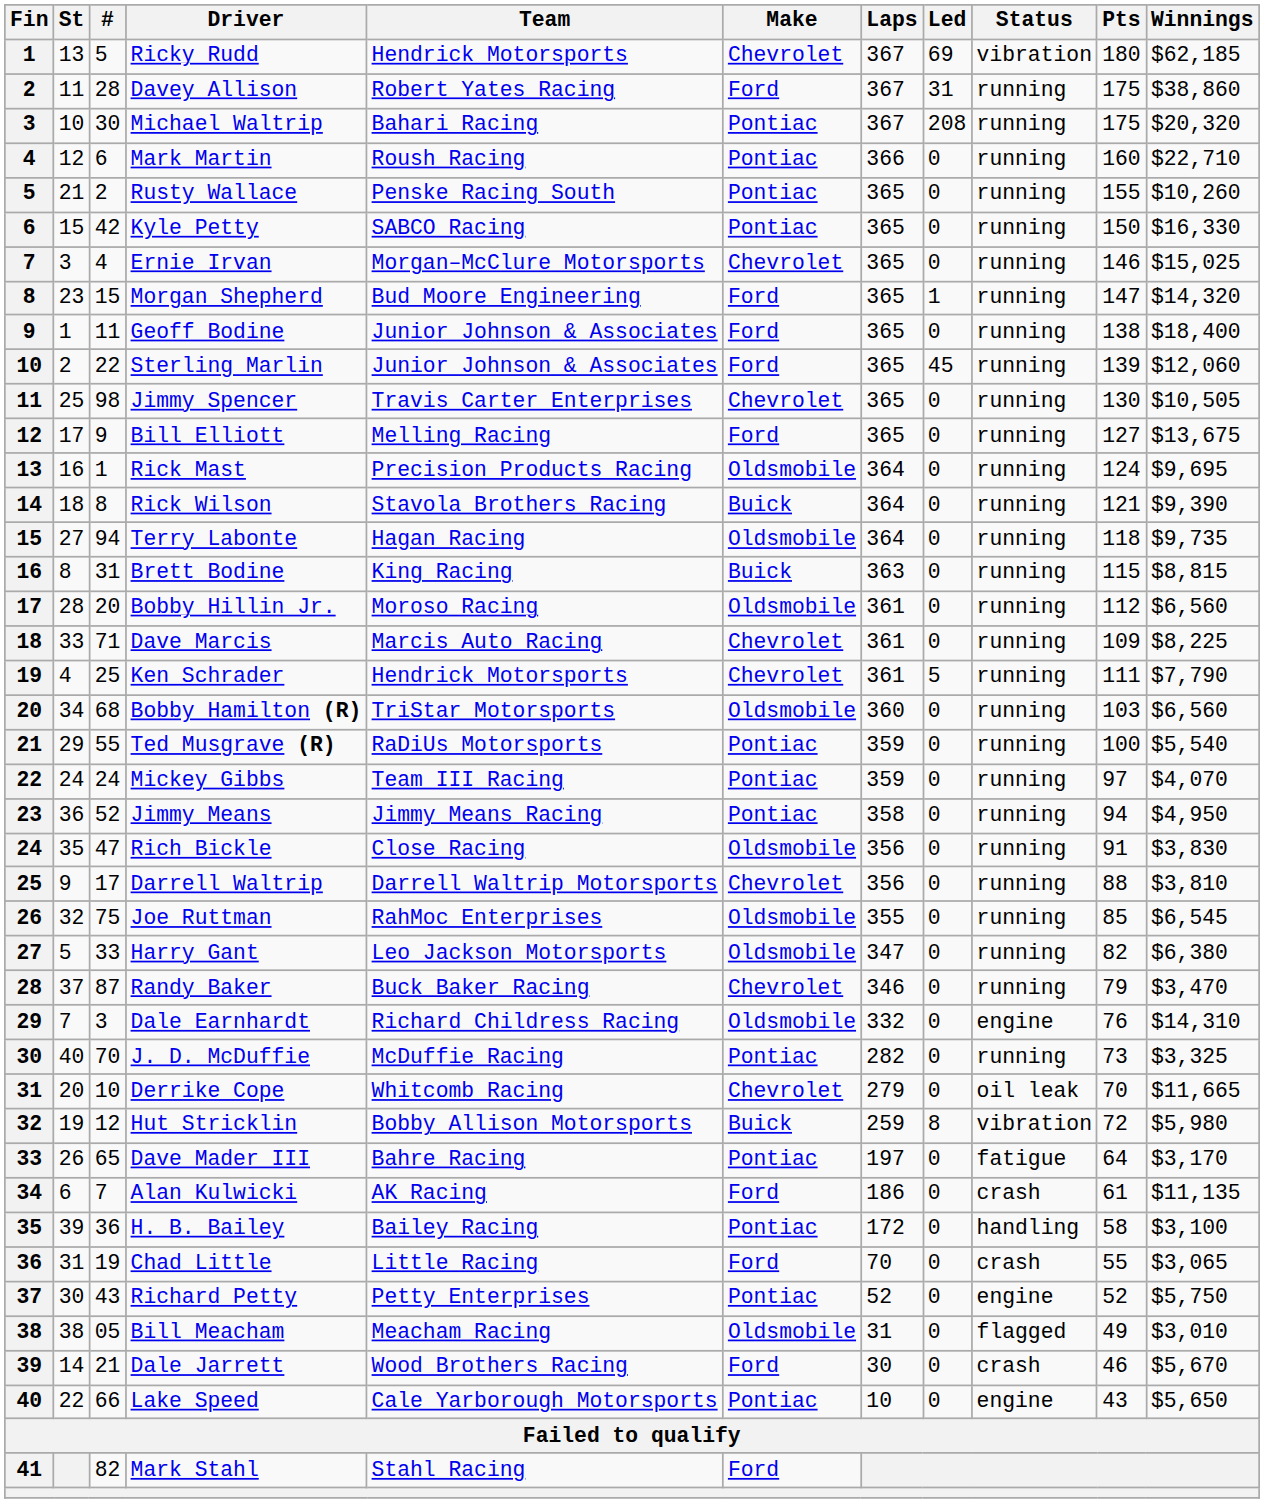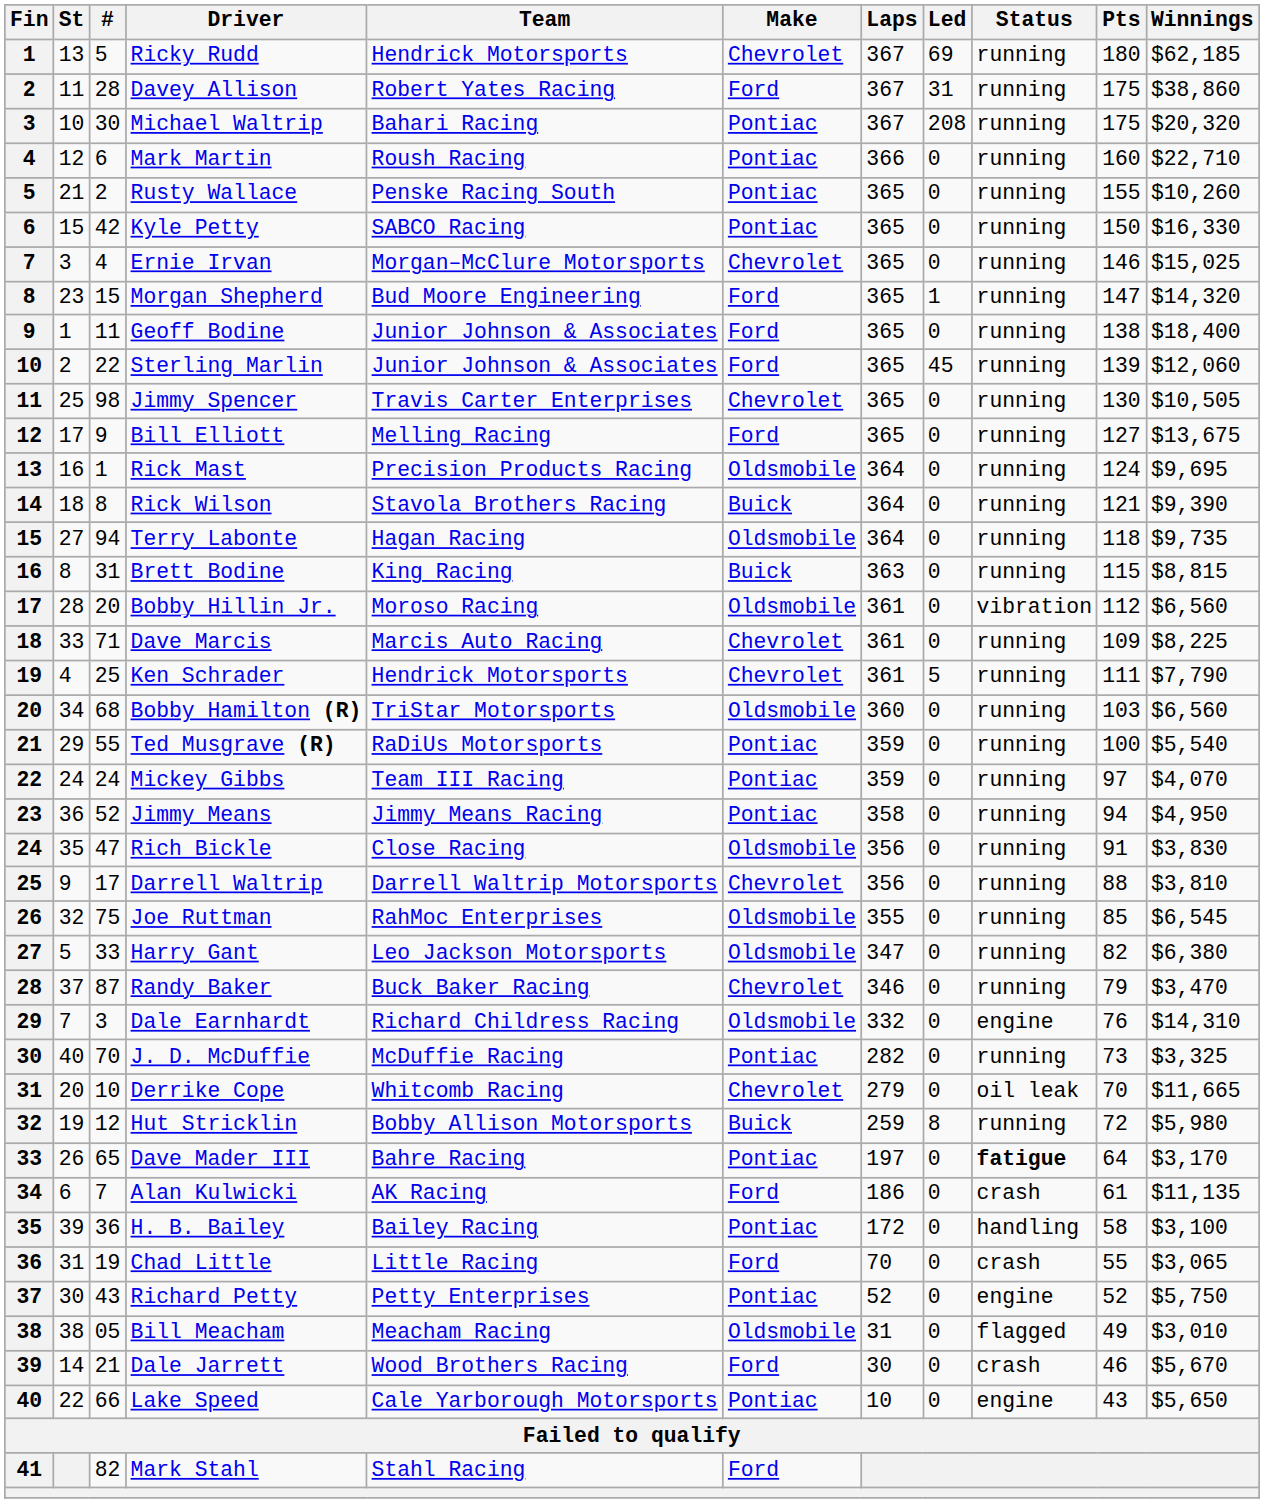 <table class="wikitable" style="font-size:95%">
 <tr>
 <th>Fin</th>
 <th>St</th>
 <th>#</th>
 <th>Driver</th>
 <th>Team</th>
 <th>Make</th>
 <th>Laps</th>
 <th>Led</th>
 <th>Status</th>
 <th>Pts</th>
 <th>Winnings</th>
 </tr>
 <tr>
 <th>1</th>
 <td>13</td>
 <td>5</td>
 <td><a href='#'>Ricky Rudd</a></td>
 <td><a href='#'>Hendrick Motorsports</a></td>
 <td><a href='#'>Chevrolet</a></td>
 <td>367</td>
 <td>69</td>
-<td>vibration</td>
+<td>running</td>
 <td>180</td>
 <td>$62,185</td>
 </tr>
 <tr>
 <th>2</th>
 <td>11</td>
 <td>28</td>
 <td><a href='#'>Davey Allison</a></td>
 <td><a href='#'>Robert Yates Racing</a></td>
 <td><a href='#'>Ford</a></td>
 <td>367</td>
 <td>31</td>
 <td>running</td>
 <td>175</td>
 <td>$38,860</td>
 </tr>
 <tr>
 <th>3</th>
 <td>10</td>
 <td>30</td>
 <td><a href='#'>Michael Waltrip</a></td>
 <td><a href='#'>Bahari Racing</a></td>
 <td><a href='#'>Pontiac</a></td>
 <td>367</td>
 <td>208</td>
 <td>running</td>
 <td>175</td>
 <td>$20,320</td>
 </tr>
 <tr>
 <th>4</th>
 <td>12</td>
 <td>6</td>
 <td><a href='#'>Mark Martin</a></td>
 <td><a href='#'>Roush Racing</a></td>
 <td><a href='#'>Pontiac</a></td>
 <td>366</td>
 <td>0</td>
 <td>running</td>
 <td>160</td>
 <td>$22,710</td>
 </tr>
 <tr>
 <th>5</th>
 <td>21</td>
 <td>2</td>
 <td><a href='#'>Rusty Wallace</a></td>
 <td><a href='#'>Penske Racing South</a></td>
 <td><a href='#'>Pontiac</a></td>
 <td>365</td>
 <td>0</td>
 <td>running</td>
 <td>155</td>
 <td>$10,260</td>
 </tr>
 <tr>
 <th>6</th>
 <td>15</td>
 <td>42</td>
 <td><a href='#'>Kyle Petty</a></td>
 <td><a href='#'>SABCO Racing</a></td>
 <td><a href='#'>Pontiac</a></td>
 <td>365</td>
 <td>0</td>
 <td>running</td>
 <td>150</td>
 <td>$16,330</td>
 </tr>
 <tr>
 <th>7</th>
 <td>3</td>
 <td>4</td>
 <td><a href='#'>Ernie Irvan</a></td>
 <td><a href='#'>Morgan–McClure Motorsports</a></td>
 <td><a href='#'>Chevrolet</a></td>
 <td>365</td>
 <td>0</td>
 <td>running</td>
 <td>146</td>
 <td>$15,025</td>
 </tr>
 <tr>
 <th>8</th>
 <td>23</td>
 <td>15</td>
 <td><a href='#'>Morgan Shepherd</a></td>
 <td><a href='#'>Bud Moore Engineering</a></td>
 <td><a href='#'>Ford</a></td>
 <td>365</td>
 <td>1</td>
 <td>running</td>
 <td>147</td>
 <td>$14,320</td>
 </tr>
 <tr>
 <th>9</th>
 <td>1</td>
 <td>11</td>
 <td><a href='#'>Geoff Bodine</a></td>
 <td><a href='#'>Junior Johnson & Associates</a></td>
 <td><a href='#'>Ford</a></td>
 <td>365</td>
 <td>0</td>
 <td>running</td>
 <td>138</td>
 <td>$18,400</td>
 </tr>
 <tr>
 <th>10</th>
 <td>2</td>
 <td>22</td>
 <td><a href='#'>Sterling Marlin</a></td>
 <td><a href='#'>Junior Johnson & Associates</a></td>
 <td><a href='#'>Ford</a></td>
 <td>365</td>
 <td>45</td>
 <td>running</td>
 <td>139</td>
 <td>$12,060</td>
 </tr>
 <tr>
 <th>11</th>
 <td>25</td>
 <td>98</td>
 <td><a href='#'>Jimmy Spencer</a></td>
 <td><a href='#'>Travis Carter Enterprises</a></td>
 <td><a href='#'>Chevrolet</a></td>
 <td>365</td>
 <td>0</td>
 <td>running</td>
 <td>130</td>
 <td>$10,505</td>
 </tr>
 <tr>
 <th>12</th>
 <td>17</td>
 <td>9</td>
 <td><a href='#'>Bill Elliott</a></td>
 <td><a href='#'>Melling Racing</a></td>
 <td><a href='#'>Ford</a></td>
 <td>365</td>
 <td>0</td>
 <td>running</td>
 <td>127</td>
 <td>$13,675</td>
 </tr>
 <tr>
 <th>13</th>
 <td>16</td>
 <td>1</td>
 <td><a href='#'>Rick Mast</a></td>
 <td><a href='#'>Precision Products Racing</a></td>
 <td><a href='#'>Oldsmobile</a></td>
 <td>364</td>
 <td>0</td>
 <td>running</td>
 <td>124</td>
 <td>$9,695</td>
 </tr>
 <tr>
 <th>14</th>
 <td>18</td>
 <td>8</td>
 <td><a href='#'>Rick Wilson</a></td>
 <td><a href='#'>Stavola Brothers Racing</a></td>
 <td><a href='#'>Buick</a></td>
 <td>364</td>
 <td>0</td>
 <td>running</td>
 <td>121</td>
 <td>$9,390</td>
 </tr>
 <tr>
 <th>15</th>
 <td>27</td>
 <td>94</td>
 <td><a href='#'>Terry Labonte</a></td>
 <td><a href='#'>Hagan Racing</a></td>
 <td><a href='#'>Oldsmobile</a></td>
 <td>364</td>
 <td>0</td>
 <td>running</td>
 <td>118</td>
 <td>$9,735</td>
 </tr>
 <tr>
 <th>16</th>
 <td>8</td>
 <td>31</td>
 <td><a href='#'>Brett Bodine</a></td>
 <td><a href='#'>King Racing</a></td>
 <td><a href='#'>Buick</a></td>
 <td>363</td>
 <td>0</td>
 <td>running</td>
 <td>115</td>
 <td>$8,815</td>
 </tr>
 <tr>
 <th>17</th>
 <td>28</td>
 <td>20</td>
 <td><a href='#'>Bobby Hillin Jr.</a></td>
 <td><a href='#'>Moroso Racing</a></td>
 <td><a href='#'>Oldsmobile</a></td>
 <td>361</td>
 <td>0</td>
-<td>running</td>
+<td>vibration</td>
 <td>112</td>
 <td>$6,560</td>
 </tr>
 <tr>
 <th>18</th>
 <td>33</td>
 <td>71</td>
 <td><a href='#'>Dave Marcis</a></td>
 <td><a href='#'>Marcis Auto Racing</a></td>
 <td><a href='#'>Chevrolet</a></td>
 <td>361</td>
 <td>0</td>
 <td>running</td>
 <td>109</td>
 <td>$8,225</td>
 </tr>
 <tr>
 <th>19</th>
 <td>4</td>
 <td>25</td>
 <td><a href='#'>Ken Schrader</a></td>
 <td><a href='#'>Hendrick Motorsports</a></td>
 <td><a href='#'>Chevrolet</a></td>
 <td>361</td>
 <td>5</td>
 <td>running</td>
 <td>111</td>
 <td>$7,790</td>
 </tr>
 <tr>
 <th>20</th>
 <td>34</td>
 <td>68</td>
 <td><a href='#'>Bobby Hamilton</a> <strong>(R)</strong></td>
 <td><a href='#'>TriStar Motorsports</a></td>
 <td><a href='#'>Oldsmobile</a></td>
 <td>360</td>
 <td>0</td>
 <td>running</td>
 <td>103</td>
 <td>$6,560</td>
 </tr>
 <tr>
 <th>21</th>
 <td>29</td>
 <td>55</td>
 <td><a href='#'>Ted Musgrave</a> <strong>(R)</strong></td>
 <td><a href='#'>RaDiUs Motorsports</a></td>
 <td><a href='#'>Pontiac</a></td>
 <td>359</td>
 <td>0</td>
 <td>running</td>
 <td>100</td>
 <td>$5,540</td>
 </tr>
 <tr>
 <th>22</th>
 <td>24</td>
 <td>24</td>
 <td><a href='#'>Mickey Gibbs</a></td>
 <td><a href='#'>Team III Racing</a></td>
 <td><a href='#'>Pontiac</a></td>
 <td>359</td>
 <td>0</td>
 <td>running</td>
 <td>97</td>
 <td>$4,070</td>
 </tr>
 <tr>
 <th>23</th>
 <td>36</td>
 <td>52</td>
 <td><a href='#'>Jimmy Means</a></td>
 <td><a href='#'>Jimmy Means Racing</a></td>
 <td><a href='#'>Pontiac</a></td>
 <td>358</td>
 <td>0</td>
 <td>running</td>
 <td>94</td>
 <td>$4,950</td>
 </tr>
 <tr>
 <th>24</th>
 <td>35</td>
 <td>47</td>
 <td><a href='#'>Rich Bickle</a></td>
 <td><a href='#'>Close Racing</a></td>
 <td><a href='#'>Oldsmobile</a></td>
 <td>356</td>
 <td>0</td>
 <td>running</td>
 <td>91</td>
 <td>$3,830</td>
 </tr>
 <tr>
 <th>25</th>
 <td>9</td>
 <td>17</td>
 <td><a href='#'>Darrell Waltrip</a></td>
 <td><a href='#'>Darrell Waltrip Motorsports</a></td>
 <td><a href='#'>Chevrolet</a></td>
 <td>356</td>
 <td>0</td>
 <td>running</td>
 <td>88</td>
 <td>$3,810</td>
 </tr>
 <tr>
 <th>26</th>
 <td>32</td>
 <td>75</td>
 <td><a href='#'>Joe Ruttman</a></td>
 <td><a href='#'>RahMoc Enterprises</a></td>
 <td><a href='#'>Oldsmobile</a></td>
 <td>355</td>
 <td>0</td>
 <td>running</td>
 <td>85</td>
 <td>$6,545</td>
 </tr>
 <tr>
 <th>27</th>
 <td>5</td>
 <td>33</td>
 <td><a href='#'>Harry Gant</a></td>
 <td><a href='#'>Leo Jackson Motorsports</a></td>
 <td><a href='#'>Oldsmobile</a></td>
 <td>347</td>
 <td>0</td>
 <td>running</td>
 <td>82</td>
 <td>$6,380</td>
 </tr>
 <tr>
 <th>28</th>
 <td>37</td>
 <td>87</td>
 <td><a href='#'>Randy Baker</a></td>
 <td><a href='#'>Buck Baker Racing</a></td>
 <td><a href='#'>Chevrolet</a></td>
 <td>346</td>
 <td>0</td>
 <td>running</td>
 <td>79</td>
 <td>$3,470</td>
 </tr>
 <tr>
 <th>29</th>
 <td>7</td>
 <td>3</td>
 <td><a href='#'>Dale Earnhardt</a></td>
 <td><a href='#'>Richard Childress Racing</a></td>
 <td><a href='#'>Oldsmobile</a></td>
 <td>332</td>
 <td>0</td>
 <td>engine</td>
 <td>76</td>
 <td>$14,310</td>
 </tr>
 <tr>
 <th>30</th>
 <td>40</td>
 <td>70</td>
 <td><a href='#'>J. D. McDuffie</a></td>
 <td><a href='#'>McDuffie Racing</a></td>
 <td><a href='#'>Pontiac</a></td>
 <td>282</td>
 <td>0</td>
 <td>running</td>
 <td>73</td>
 <td>$3,325</td>
 </tr>
 <tr>
 <th>31</th>
 <td>20</td>
 <td>10</td>
 <td><a href='#'>Derrike Cope</a></td>
 <td><a href='#'>Whitcomb Racing</a></td>
 <td><a href='#'>Chevrolet</a></td>
 <td>279</td>
 <td>0</td>
 <td>oil leak</td>
 <td>70</td>
 <td>$11,665</td>
 </tr>
 <tr>
 <th>32</th>
 <td>19</td>
 <td>12</td>
 <td><a href='#'>Hut Stricklin</a></td>
 <td><a href='#'>Bobby Allison Motorsports</a></td>
 <td><a href='#'>Buick</a></td>
 <td>259</td>
 <td>8</td>
-<td>vibration</td>
+<td>running</td>
 <td>72</td>
 <td>$5,980</td>
 </tr>
 <tr>
 <th>33</th>
 <td>26</td>
 <td>65</td>
 <td><a href='#'>Dave Mader III</a></td>
 <td><a href='#'>Bahre Racing</a></td>
 <td><a href='#'>Pontiac</a></td>
 <td>197</td>
 <td>0</td>
-<td>fatigue</td>
+<td><strong>fatigue</strong></td>
 <td>64</td>
 <td>$3,170</td>
 </tr>
 <tr>
 <th>34</th>
 <td>6</td>
 <td>7</td>
 <td><a href='#'>Alan Kulwicki</a></td>
 <td><a href='#'>AK Racing</a></td>
 <td><a href='#'>Ford</a></td>
 <td>186</td>
 <td>0</td>
 <td>crash</td>
 <td>61</td>
 <td>$11,135</td>
 </tr>
 <tr>
 <th>35</th>
 <td>39</td>
 <td>36</td>
 <td><a href='#'>H. B. Bailey</a></td>
 <td><a href='#'>Bailey Racing</a></td>
 <td><a href='#'>Pontiac</a></td>
 <td>172</td>
 <td>0</td>
 <td>handling</td>
 <td>58</td>
 <td>$3,100</td>
 </tr>
 <tr>
 <th>36</th>
 <td>31</td>
 <td>19</td>
 <td><a href='#'>Chad Little</a></td>
 <td><a href='#'>Little Racing</a></td>
 <td><a href='#'>Ford</a></td>
 <td>70</td>
 <td>0</td>
 <td>crash</td>
 <td>55</td>
 <td>$3,065</td>
 </tr>
 <tr>
 <th>37</th>
 <td>30</td>
 <td>43</td>
 <td><a href='#'>Richard Petty</a></td>
 <td><a href='#'>Petty Enterprises</a></td>
 <td><a href='#'>Pontiac</a></td>
 <td>52</td>
 <td>0</td>
 <td>engine</td>
 <td>52</td>
 <td>$5,750</td>
 </tr>
 <tr>
 <th>38</th>
 <td>38</td>
 <td>05</td>
 <td><a href='#'>Bill Meacham</a></td>
 <td><a href='#'>Meacham Racing</a></td>
 <td><a href='#'>Oldsmobile</a></td>
 <td>31</td>
 <td>0</td>
 <td>flagged</td>
 <td>49</td>
 <td>$3,010</td>
 </tr>
 <tr>
 <th>39</th>
 <td>14</td>
 <td>21</td>
 <td><a href='#'>Dale Jarrett</a></td>
 <td><a href='#'>Wood Brothers Racing</a></td>
 <td><a href='#'>Ford</a></td>
 <td>30</td>
 <td>0</td>
 <td>crash</td>
 <td>46</td>
 <td>$5,670</td>
 </tr>
 <tr>
 <th>40</th>
 <td>22</td>
 <td>66</td>
 <td><a href='#'>Lake Speed</a></td>
 <td><a href='#'>Cale Yarborough Motorsports</a></td>
 <td><a href='#'>Pontiac</a></td>
 <td>10</td>
 <td>0</td>
 <td>engine</td>
 <td>43</td>
 <td>$5,650</td>
 </tr>
 <tr>
 <th colspan="11">Failed to qualify</th>
 </tr>
 <tr>
 <th>41</th>
 <th></th>
 <td>82</td>
 <td><a href='#'>Mark Stahl</a></td>
 <td><a href='#'>Stahl Racing</a></td>
 <td><a href='#'>Ford</a></td>
 <th colspan="5"></th>
 </tr>
 <tr>
 <th colspan="11"></th>
 </tr>
 </table>
